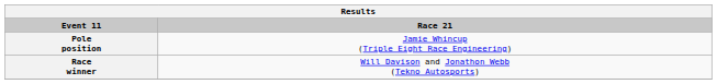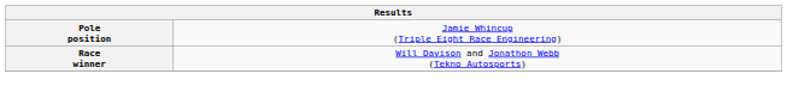 <table class="wikitable collapsible collapsed" align="center" width="75%" style="font-size: 85%; max-width: 950px">
 <tr>
 <th colspan="2">Results</th>
-</tr>
-<tr style="font-weight: bold; text-align:center; background:#c8c8c8">
-<td>Event 11</td>
-<td>Race 21</td>
 </tr>
 <tr>
 <th>Pole<br>position</th>
 <td align="center"> <a href='#'>Jamie Whincup</a><br>(<a href='#'>Triple Eight Race Engineering</a>)</td>
 </tr>
 <tr>
 <th>Race<br>winner</th>
 <td align="center"> <a href='#'>Will Davison</a> and  <a href='#'>Jonathon Webb</a><br>(<a href='#'>Tekno Autosports</a>)</td>
 </tr>
 <tr>
 </tr>
 </table>
